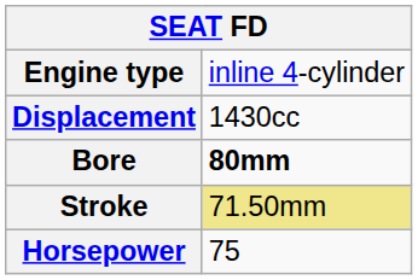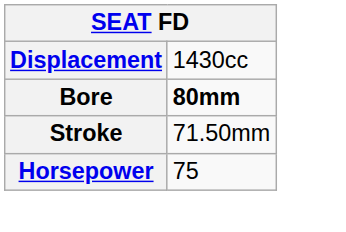 <table class="wikitable">
 <tr>
 <th colspan=2><a href='#'>SEAT</a> FD</th>
-</tr>
-<tr>
-<th>Engine type</th>
-<td><a href='#'>inline 4</a>-cylinder</td>
 </tr>
 <tr>
 <th><a href='#'>Displacement</a></th>
 <td>1430cc</td>
 </tr>
 <tr>
 <th>Bore</th>
 <td><strong>80mm</strong></td>
 </tr>
 <tr>
 <th>Stroke</th>
-<td style="background: khaki;">71.50mm</td>
+<td>71.50mm</td>
 </tr>
 <tr>
 <th><a href='#'>Horsepower</a></th>
 <td>75</td>
 </tr>
 </table>
